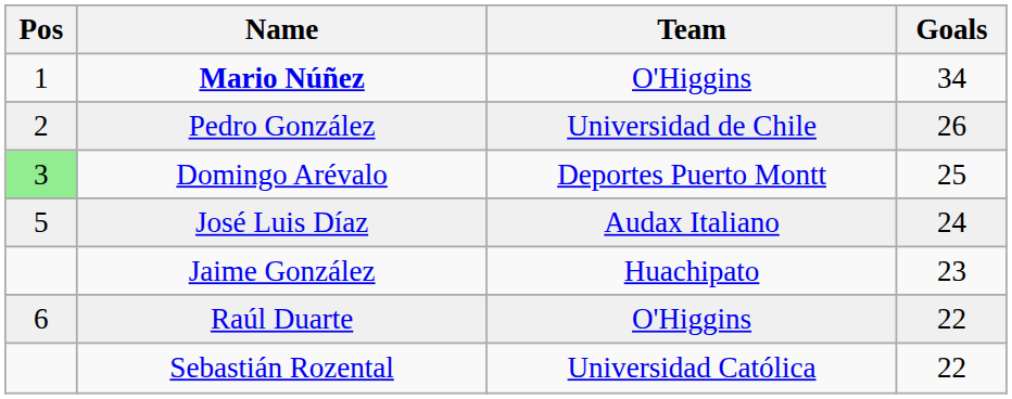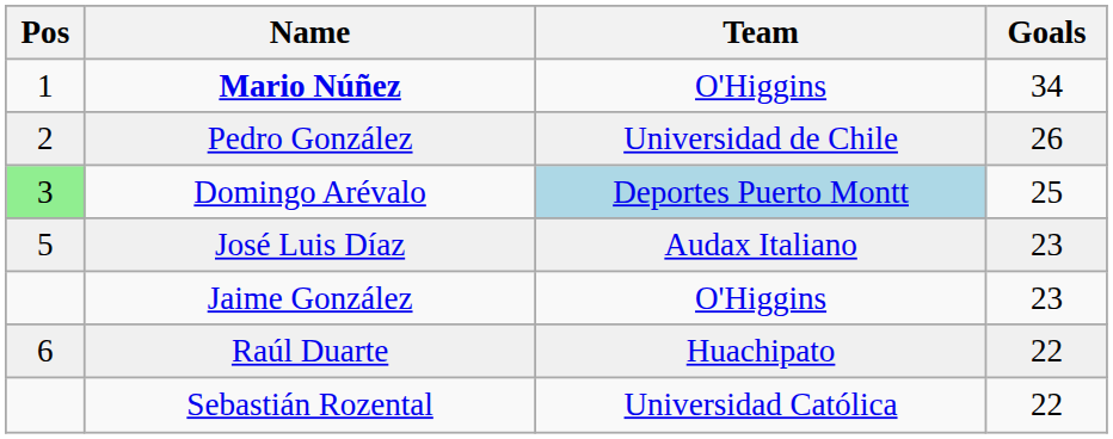 <table class="wikitable" style="font-size:95%; text-align:center;">
 <tr>
 <th width="30">Pos</th>
 <th width="205">Name</th>
 <th width="205">Team</th>
 <th width="50">Goals</th>
 </tr>
 <tr>
 <td>1</td>
 <td> <strong><a href='#'>Mario Núñez</a></strong></td>
 <td><a href='#'>O'Higgins</a></td>
 <td>34</td>
 </tr>
 <tr bgcolor="#F0F0F0">
 <td>2</td>
 <td> <a href='#'>Pedro González</a></td>
 <td><a href='#'>Universidad de Chile</a></td>
 <td>26</td>
 </tr>
 <tr>
 <td style="background: lightgreen;">3</td>
 <td> <a href='#'>Domingo Arévalo</a></td>
-<td><a href='#'>Deportes Puerto Montt</a></td>
+<td style="background: lightblue;"><a href='#'>Deportes Puerto Montt</a></td>
 <td>25</td>
 </tr>
 <tr bgcolor="#F0F0F0">
 <td>5</td>
 <td> <a href='#'>José Luis Díaz</a></td>
 <td><a href='#'>Audax Italiano</a></td>
-<td>24</td>
+<td>23</td>
 </tr>
 <tr>
 <td></td>
 <td> <a href='#'>Jaime González</a></td>
-<td><a href='#'>Huachipato</a></td>
+<td><a href='#'>O'Higgins</a></td>
 <td>23</td>
 </tr>
 <tr bgcolor="#F0F0F0">
 <td>6</td>
 <td> <a href='#'>Raúl Duarte</a></td>
-<td><a href='#'>O'Higgins</a></td>
+<td><a href='#'>Huachipato</a></td>
 <td>22</td>
 </tr>
 <tr>
 <td></td>
 <td> <a href='#'>Sebastián Rozental</a></td>
 <td><a href='#'>Universidad Católica</a></td>
 <td>22</td>
 </tr>
 </table>
